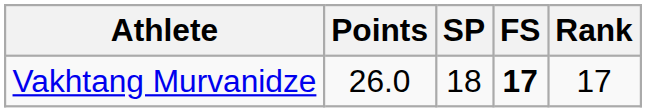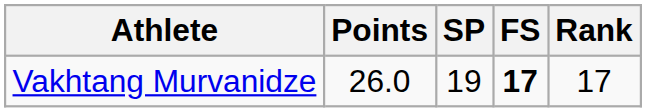 <table class="wikitable" border="1" style="font-size:90%">
 <tr>
 <th>Athlete</th>
 <th>Points</th>
 <th>SP</th>
 <th>FS</th>
 <th>Rank</th>
 </tr>
 <tr align=center>
 <td align=left><a href='#'>Vakhtang Murvanidze</a></td>
 <td>26.0</td>
-<td>18</td>
+<td>19</td>
 <td><strong>17</strong></td>
 <td>17</td>
 </tr>
 </table>
